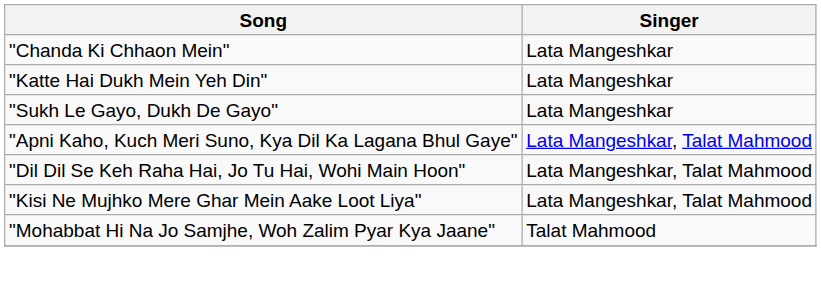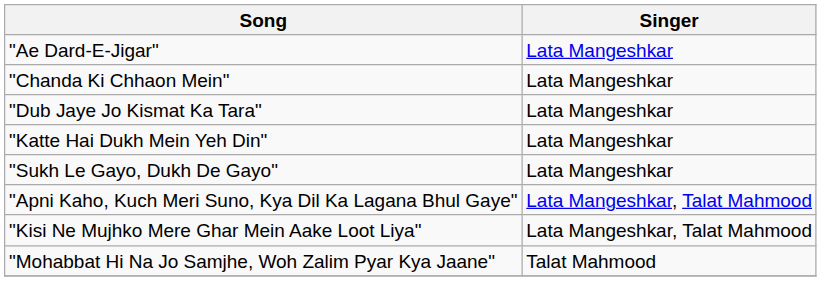 <table class="wikitable" style="font-size:95%;">
 <tr>
 <th>Song</th>
 <th>Singer</th>
 </tr>
 <tr>
+<td>"Ae Dard-E-Jigar"</td>
+<td><a href='#'>Lata Mangeshkar</a></td>
+</tr>
+<tr>
 <td>"Chanda Ki Chhaon Mein"</td>
+<td>Lata Mangeshkar</td>
+</tr>
+<tr>
+<td>"Dub Jaye Jo Kismat Ka Tara"</td>
 <td>Lata Mangeshkar</td>
 </tr>
 <tr>
 <td>"Katte Hai Dukh Mein Yeh Din"</td>
 <td>Lata Mangeshkar</td>
 </tr>
 <tr>
 <td>"Sukh Le Gayo, Dukh De Gayo"</td>
 <td>Lata Mangeshkar</td>
 </tr>
 <tr>
 <td>"Apni Kaho, Kuch Meri Suno, Kya Dil Ka Lagana Bhul Gaye"</td>
 <td><a href='#'>Lata Mangeshkar</a>, <a href='#'>Talat Mahmood</a></td>
 </tr>
 <tr>
-<td>"Dil Dil Se Keh Raha Hai, Jo Tu Hai, Wohi Main Hoon"</td>
-<td>Lata Mangeshkar, Talat Mahmood</td>
-</tr>
-<tr>
 <td>"Kisi Ne Mujhko Mere Ghar Mein Aake Loot Liya"</td>
 <td>Lata Mangeshkar, Talat Mahmood</td>
 </tr>
 <tr>
 <td>"Mohabbat Hi Na Jo Samjhe, Woh Zalim Pyar Kya Jaane"</td>
 <td>Talat Mahmood</td>
 </tr>
 <tr>
 </tr>
 </table>
